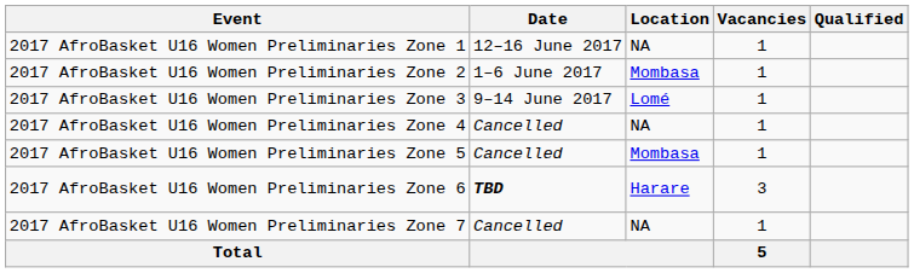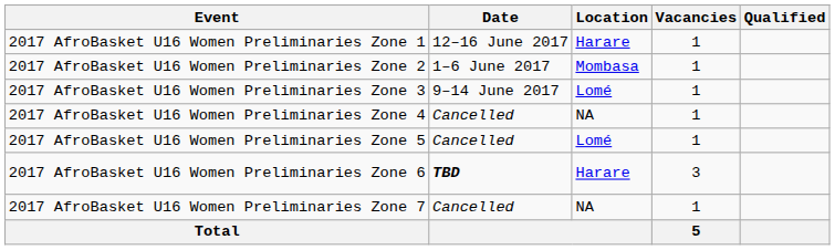 <table class="wikitable">
 <tr>
 <th>Event</th>
 <th>Date</th>
 <th>Location</th>
 <th>Vacancies</th>
 <th>Qualified</th>
 </tr>
 <tr>
 <td>2017 AfroBasket U16 Women Preliminaries Zone 1</td>
 <td>12–16 June 2017</td>
-<td> NA</td>
+<td> <a href='#'>Harare</a></td>
 <td align=center>1</td>
 <td></td>
 </tr>
 <tr>
 <td>2017 AfroBasket U16 Women Preliminaries Zone 2</td>
 <td>1–6 June 2017</td>
 <td> <a href='#'>Mombasa</a></td>
 <td align=center>1</td>
 <td></td>
 </tr>
 <tr>
 <td>2017 AfroBasket U16 Women Preliminaries Zone 3</td>
 <td>9–14 June 2017</td>
 <td> <a href='#'>Lomé</a></td>
 <td align=center>1</td>
 <td></td>
 </tr>
 <tr>
 <td>2017 AfroBasket U16 Women Preliminaries Zone 4</td>
 <td><em>Cancelled</em></td>
 <td>NA</td>
 <td align=center>1</td>
 <td></td>
 </tr>
 <tr>
 <td>2017 AfroBasket U16 Women Preliminaries Zone 5</td>
 <td><em>Cancelled</em></td>
-<td> <a href='#'>Mombasa</a></td>
+<td> <a href='#'>Lomé</a></td>
 <td align=center>1</td>
 <td></td>
 </tr>
 <tr>
 <td>2017 AfroBasket U16 Women Preliminaries Zone 6</td>
 <td><strong><em>TBD</em></strong></td>
 <td> <a href='#'>Harare</a></td>
 <td align=center>3</td>
 <td><br><br></td>
 </tr>
 <tr>
 <td>2017 AfroBasket U16 Women Preliminaries Zone 7</td>
 <td><em>Cancelled</em></td>
 <td>NA</td>
 <td align=center>1</td>
 <td></td>
 </tr>
 <tr>
 <th>Total</th>
 <th colspan="2"></th>
 <th>5</th>
 <th></th>
 </tr>
 </table>
